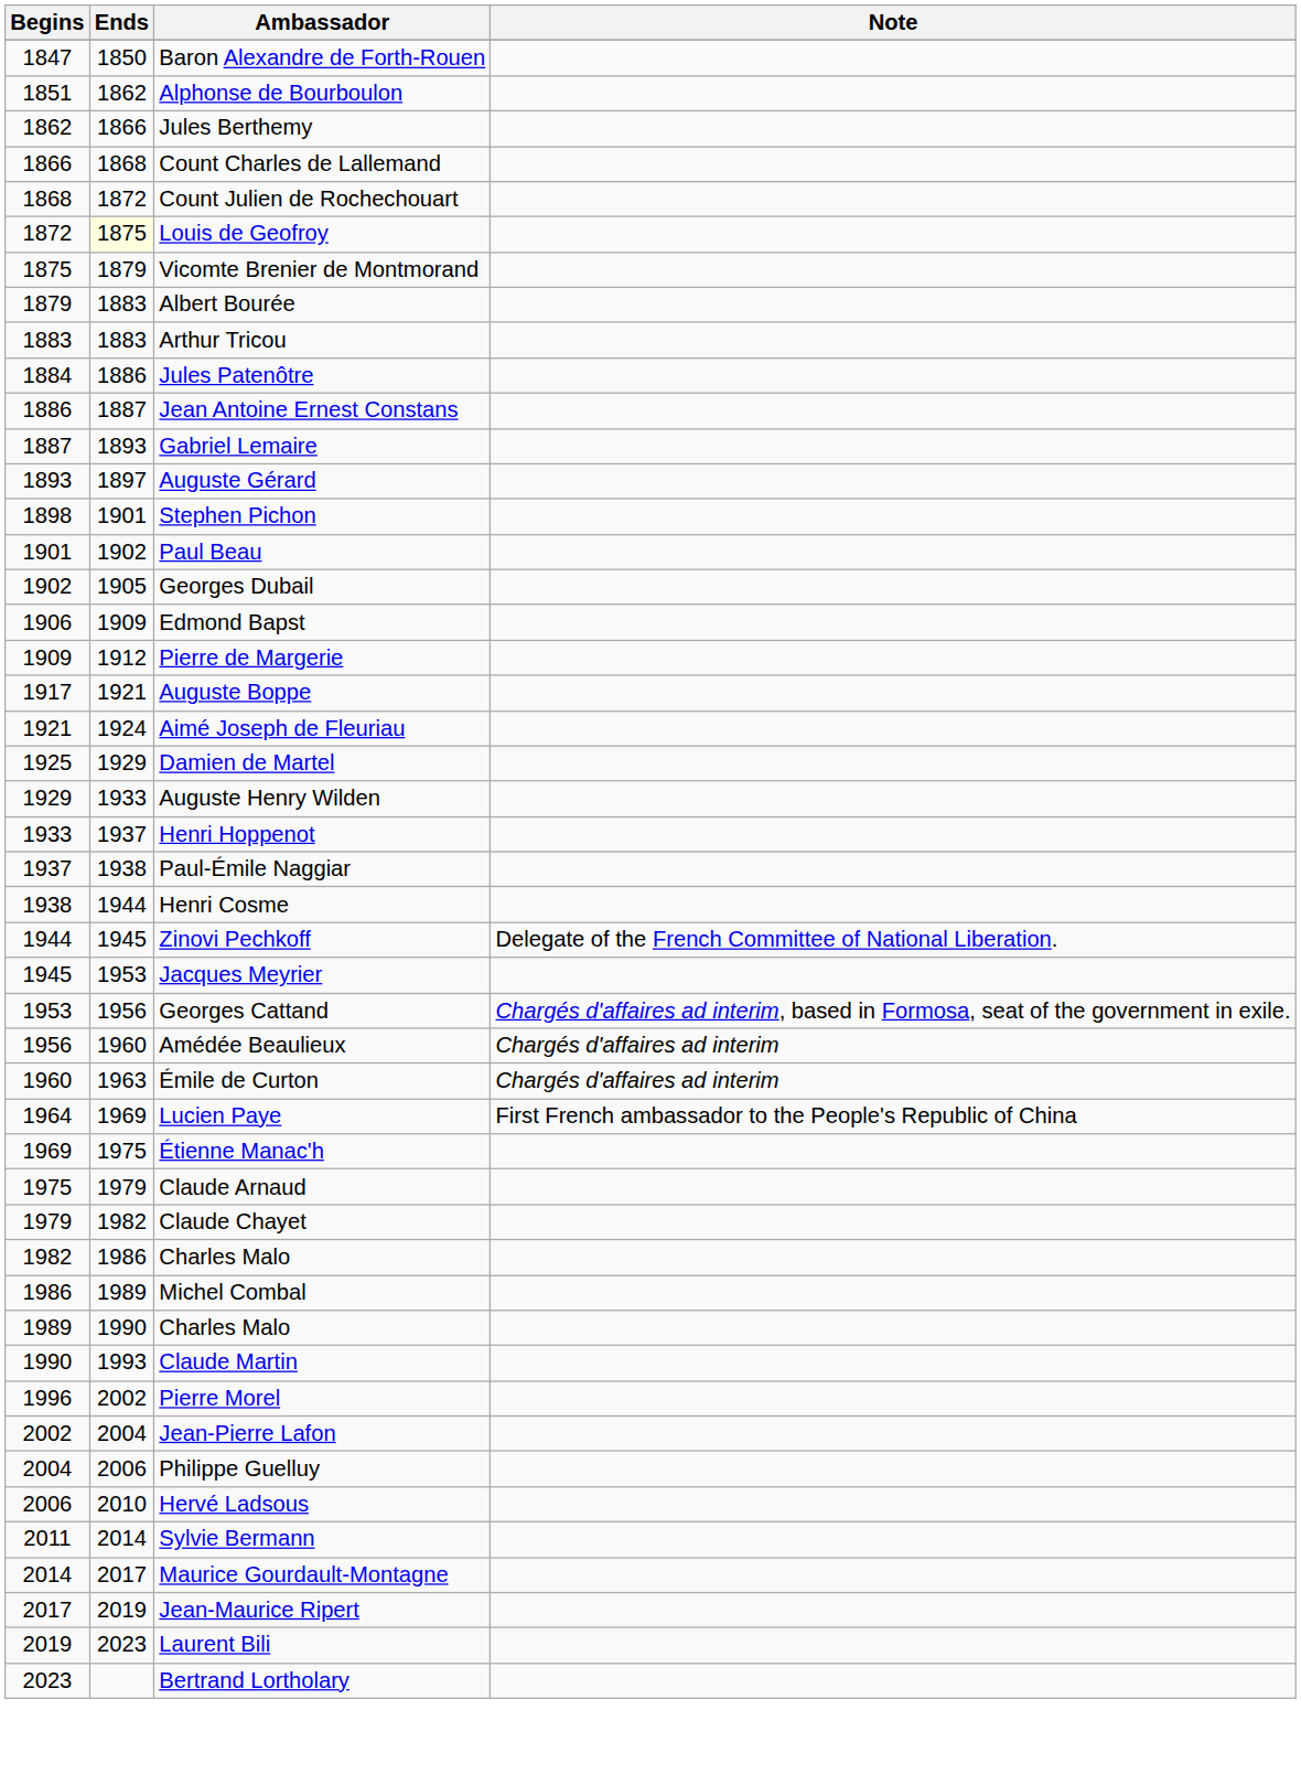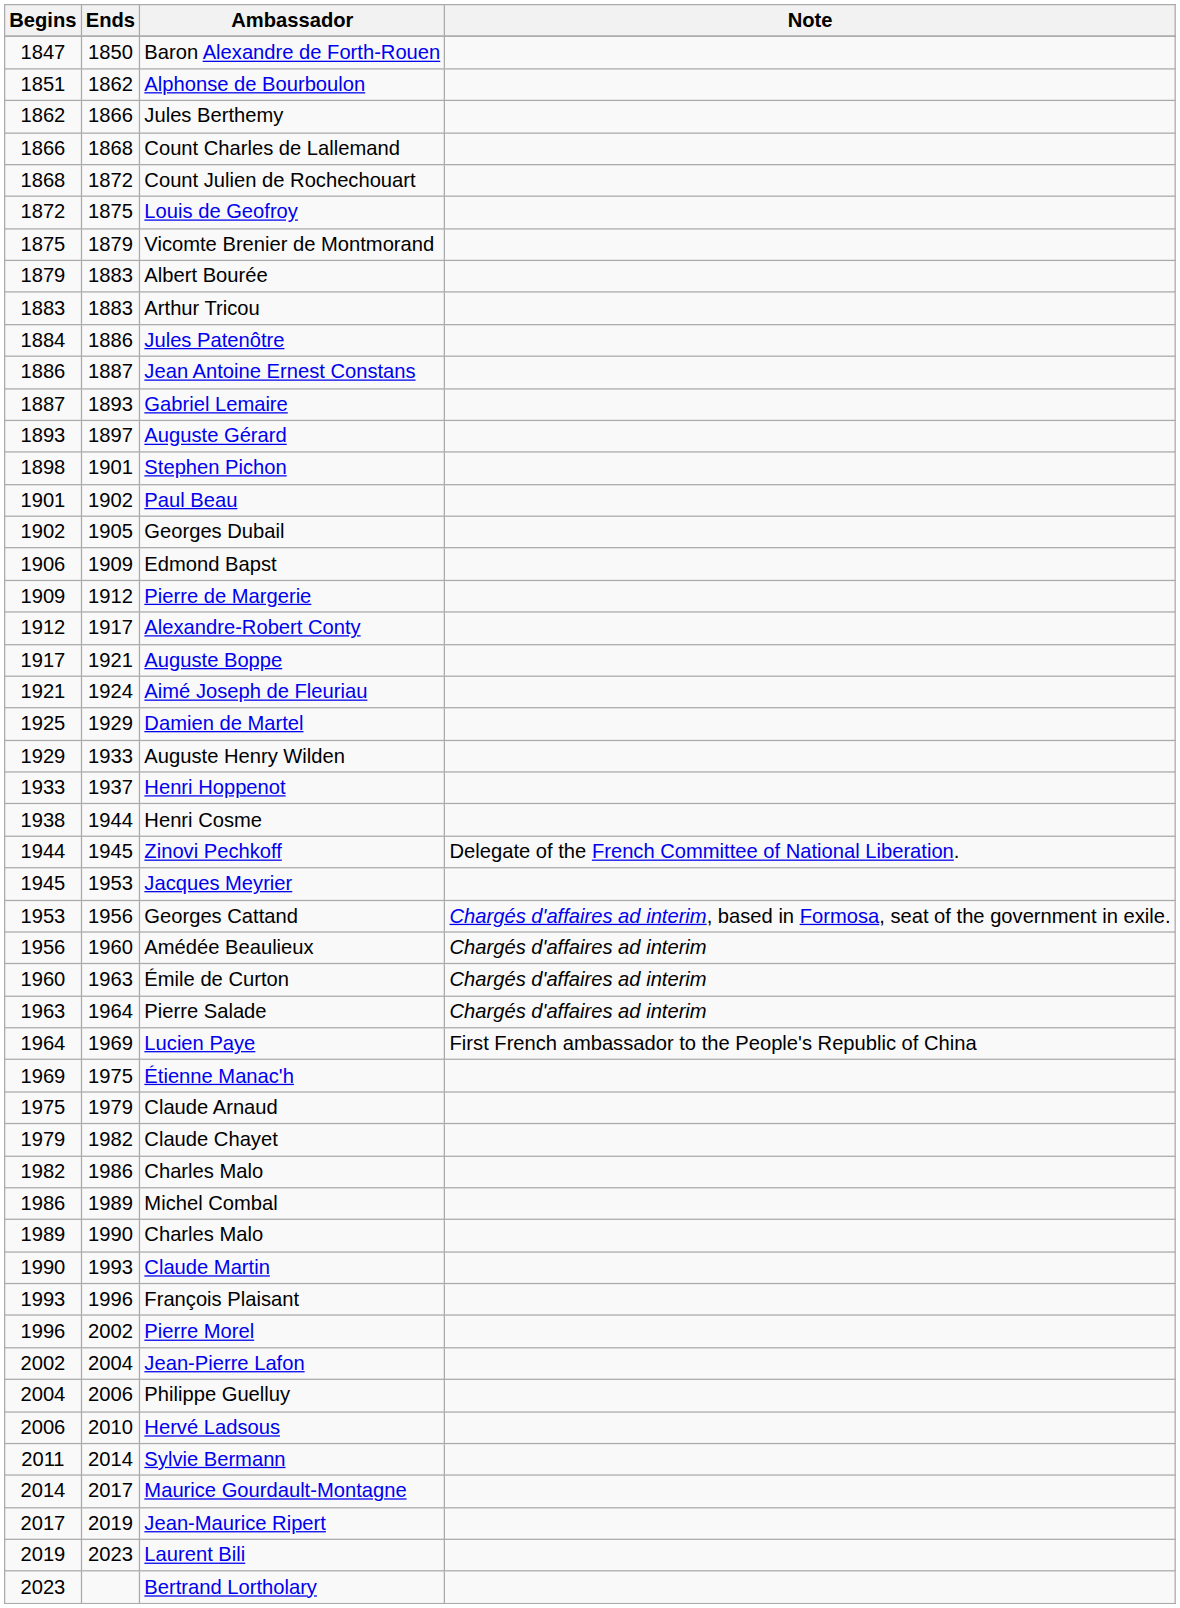 <table class="wikitable">
 <tr>
 <th>Begins</th>
 <th>Ends</th>
 <th>Ambassador</th>
 <th>Note</th>
 </tr>
 <tr>
 </tr>
 <tr>
 <td align="center">1847</td>
 <td align="center">1850</td>
 <td>Baron <a href='#'>Alexandre de Forth-Rouen</a></td>
 <td></td>
 </tr>
 <tr>
 <td align="center">1851</td>
 <td align="center">1862</td>
 <td><a href='#'>Alphonse de Bourboulon</a></td>
 <td></td>
 </tr>
 <tr>
 <td align="center">1862</td>
 <td align="center">1866</td>
 <td>Jules Berthemy</td>
 <td></td>
 </tr>
 <tr>
 <td align="center">1866</td>
 <td align="center">1868</td>
 <td>Count Charles de Lallemand</td>
 <td></td>
 </tr>
 <tr>
 <td align="center">1868</td>
 <td align="center">1872</td>
 <td>Count Julien de Rochechouart</td>
 <td></td>
 </tr>
 <tr>
 <td align="center">1872</td>
-<td align="center" style="background: lightyellow;">1875</td>
+<td align="center">1875</td>
 <td><a href='#'>Louis de Geofroy</a></td>
 <td></td>
 </tr>
 <tr>
 <td align="center">1875</td>
 <td align="center">1879</td>
 <td>Vicomte Brenier de Montmorand</td>
 <td></td>
 </tr>
 <tr>
 <td align="center">1879</td>
 <td align="center">1883</td>
 <td>Albert Bourée</td>
 <td></td>
 </tr>
 <tr>
 <td align="center">1883</td>
 <td align="center">1883</td>
 <td>Arthur Tricou</td>
 <td></td>
 </tr>
 <tr>
 <td align="center">1884</td>
 <td align="center">1886</td>
 <td><a href='#'>Jules Patenôtre</a></td>
 <td></td>
 </tr>
 <tr>
 <td align="center">1886</td>
 <td align="center">1887</td>
 <td><a href='#'>Jean Antoine Ernest Constans</a></td>
 <td></td>
 </tr>
 <tr>
 <td align="center">1887</td>
 <td align="center">1893</td>
 <td><a href='#'>Gabriel Lemaire</a></td>
 <td></td>
 </tr>
 <tr>
 <td align="center">1893</td>
 <td align="center">1897</td>
 <td><a href='#'>Auguste Gérard</a></td>
 <td></td>
 </tr>
 <tr>
 <td align="center">1898</td>
 <td align="center">1901</td>
 <td><a href='#'>Stephen Pichon</a></td>
 <td></td>
 </tr>
 <tr>
 <td align="center">1901</td>
 <td align="center">1902</td>
 <td><a href='#'>Paul Beau</a></td>
 <td></td>
 </tr>
 <tr>
 <td align="center">1902</td>
 <td align="center">1905</td>
 <td>Georges Dubail</td>
 <td></td>
 </tr>
 <tr>
 <td align="center">1906</td>
 <td align="center">1909</td>
 <td>Edmond Bapst</td>
 <td></td>
 </tr>
 <tr>
 <td align="center">1909</td>
 <td align="center">1912</td>
 <td><a href='#'>Pierre de Margerie</a></td>
 <td></td>
 </tr>
 <tr>
+<td align="center">1912</td>
+<td align="center">1917</td>
+<td><a href='#'>Alexandre-Robert Conty</a></td>
+<td></td>
+</tr>
+<tr>
 <td align="center">1917</td>
 <td align="center">1921</td>
 <td><a href='#'>Auguste Boppe</a></td>
 <td></td>
 </tr>
 <tr>
 <td align="center">1921</td>
 <td align="center">1924</td>
 <td><a href='#'>Aimé Joseph de Fleuriau</a></td>
 <td></td>
 </tr>
 <tr>
 <td align="center">1925</td>
 <td align="center">1929</td>
 <td><a href='#'>Damien de Martel</a></td>
 <td></td>
 </tr>
 <tr>
 <td align="center">1929</td>
 <td align="center">1933</td>
 <td>Auguste Henry Wilden</td>
 <td></td>
 </tr>
 <tr>
 <td align="center">1933</td>
 <td align="center">1937</td>
 <td><a href='#'>Henri Hoppenot</a></td>
-<td></td>
-</tr>
-<tr>
-<td align="center">1937</td>
-<td align="center">1938</td>
-<td>Paul-Émile Naggiar</td>
 <td></td>
 </tr>
 <tr>
 <td align="center">1938</td>
 <td align="center">1944</td>
 <td>Henri Cosme</td>
 <td></td>
 </tr>
 <tr>
 <td align="center">1944</td>
 <td align="center">1945</td>
 <td><a href='#'>Zinovi Pechkoff</a></td>
 <td>Delegate of the <a href='#'>French Committee of National Liberation</a>.</td>
 </tr>
 <tr>
 <td align="center">1945</td>
 <td align="center">1953</td>
 <td><a href='#'>Jacques Meyrier</a></td>
 <td></td>
 </tr>
 <tr>
 <td align="center">1953</td>
 <td align="center">1956</td>
 <td>Georges Cattand</td>
 <td><em><a href='#'>Chargés d'affaires ad interim</a></em>, based in <a href='#'>Formosa</a>, seat of the government in exile.</td>
 </tr>
 <tr>
 <td align="center">1956</td>
 <td align="center">1960</td>
 <td>Amédée Beaulieux</td>
 <td><em>Chargés d'affaires ad interim</em></td>
 </tr>
 <tr>
 <td align="center">1960</td>
 <td align="center">1963</td>
 <td>Émile de Curton</td>
+<td><em>Chargés d'affaires ad interim</em></td>
+</tr>
+<tr>
+<td align="center">1963</td>
+<td align="center">1964</td>
+<td>Pierre Salade</td>
 <td><em>Chargés d'affaires ad interim</em></td>
 </tr>
 <tr>
 <td align="center">1964</td>
 <td align="center">1969</td>
 <td><a href='#'>Lucien Paye</a></td>
 <td>First French ambassador to the People's Republic of China</td>
 </tr>
 <tr>
 <td align="center">1969</td>
 <td align="center">1975</td>
 <td><a href='#'>Étienne Manac'h</a></td>
 <td></td>
 </tr>
 <tr>
 <td align="center">1975</td>
 <td align="center">1979</td>
 <td>Claude Arnaud</td>
 <td></td>
 </tr>
 <tr>
 <td align="center">1979</td>
 <td align="center">1982</td>
 <td>Claude Chayet</td>
 <td></td>
 </tr>
 <tr>
 <td align="center">1982</td>
 <td align="center">1986</td>
 <td>Charles Malo</td>
 <td></td>
 </tr>
 <tr>
 <td align="center">1986</td>
 <td align="center">1989</td>
 <td>Michel Combal</td>
 <td></td>
 </tr>
 <tr>
 <td align="center">1989</td>
 <td align="center">1990</td>
 <td>Charles Malo</td>
 <td></td>
 </tr>
 <tr>
 <td align="center">1990</td>
 <td align="center">1993</td>
 <td><a href='#'>Claude Martin</a></td>
+<td></td>
+</tr>
+<tr>
+<td align="center">1993</td>
+<td align="center">1996</td>
+<td>François Plaisant</td>
 <td></td>
 </tr>
 <tr>
 <td align="center">1996</td>
 <td align="center">2002</td>
 <td><a href='#'>Pierre Morel</a></td>
 <td></td>
 </tr>
 <tr>
 <td align="center">2002</td>
 <td align="center">2004</td>
 <td><a href='#'>Jean-Pierre Lafon</a></td>
 <td></td>
 </tr>
 <tr>
 <td align="center">2004</td>
 <td align="center">2006</td>
 <td>Philippe Guelluy</td>
 <td></td>
 </tr>
 <tr>
 <td align="center">2006</td>
 <td align="center">2010</td>
 <td><a href='#'>Hervé Ladsous</a></td>
 <td></td>
 </tr>
 <tr>
 <td align="center">2011</td>
 <td align="center">2014</td>
 <td><a href='#'>Sylvie Bermann</a></td>
 <td></td>
 </tr>
 <tr>
 <td align="center">2014</td>
 <td align="center">2017</td>
 <td><a href='#'>Maurice Gourdault-Montagne</a></td>
 <td></td>
 </tr>
 <tr>
 <td align="center">2017</td>
 <td align="center">2019</td>
 <td><a href='#'>Jean-Maurice Ripert</a></td>
 <td></td>
 </tr>
 <tr>
 <td align="center">2019</td>
 <td align="center">2023</td>
 <td><a href='#'>Laurent Bili</a></td>
 <td></td>
 </tr>
 <tr>
 <td align="center">2023</td>
 <td align="center"></td>
 <td><a href='#'>Bertrand Lortholary</a></td>
 <td></td>
 </tr>
 </table>
